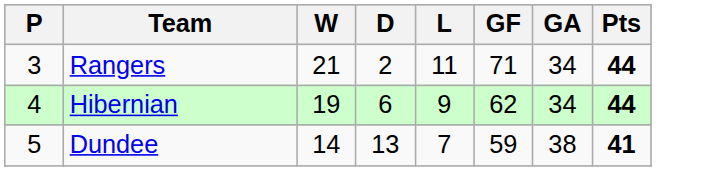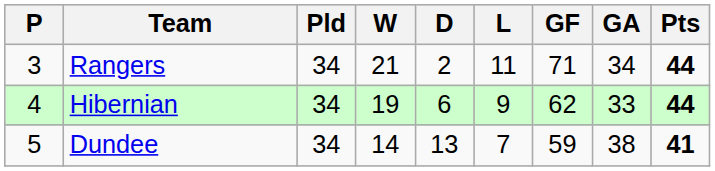 <table class="wikitable" style="text-align: center;">
 <tr>
 <th width=30>P</th>
 <th width=140>Team</th>
+<th width=30>Pld</th>
 <th width=30>W</th>
 <th width=30>D</th>
 <th width=30>L</th>
 <th width=30>GF</th>
 <th width=30>GA</th>
 <th width=30>Pts</th>
 </tr>
 <tr>
 <td>3</td>
 <td align=left><a href='#'>Rangers</a></td>
+<td>34</td>
 <td>21</td>
 <td>2</td>
 <td>11</td>
 <td>71</td>
 <td>34</td>
 <td><strong>44</strong></td>
 </tr>
 <tr style="background:#ccffcc;">
 <td>4</td>
 <td align=left><a href='#'>Hibernian</a></td>
+<td>34</td>
 <td>19</td>
 <td>6</td>
 <td>9</td>
 <td>62</td>
-<td>34</td>
+<td>33</td>
 <td><strong>44</strong></td>
 </tr>
 <tr>
 <td>5</td>
 <td align=left><a href='#'>Dundee</a></td>
+<td>34</td>
 <td>14</td>
 <td>13</td>
 <td>7</td>
 <td>59</td>
 <td>38</td>
 <td><strong>41</strong></td>
 </tr>
 </table>
